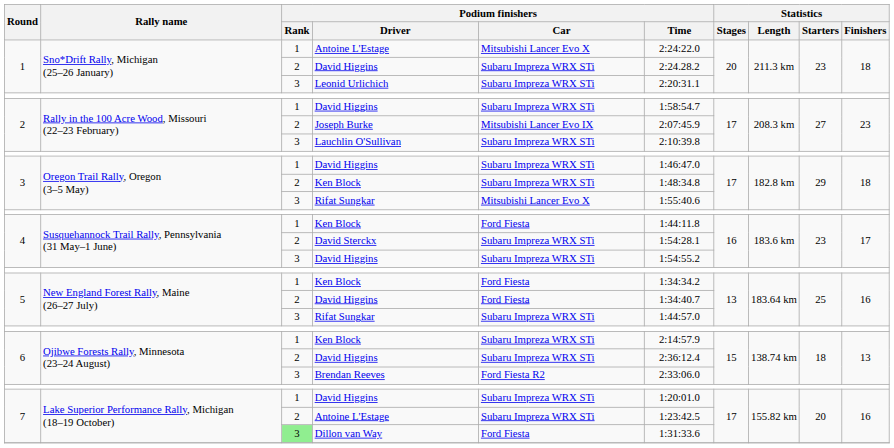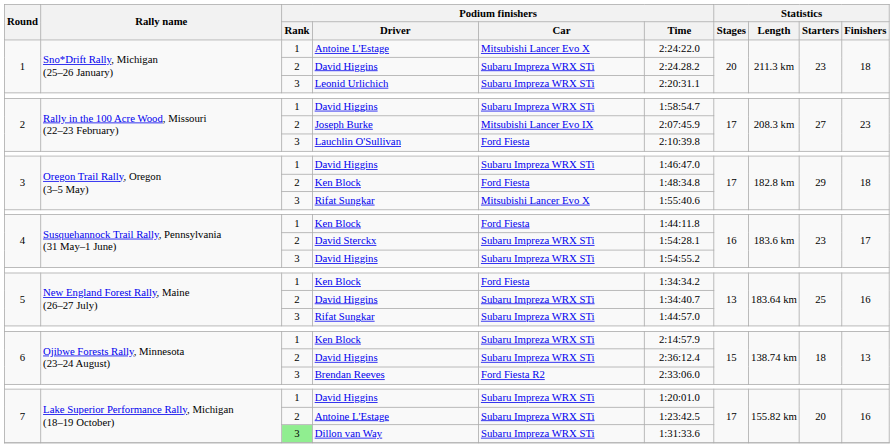 <table class="wikitable" style="font-size:85%;">
 <tr>
 <th rowspan=2>Round</th>
 <th style="width:22em" rowspan=2>Rally name</th>
 <th colspan=4>Podium finishers</th>
 <th colspan=4>Statistics</th>
 </tr>
 <tr>
 <th>Rank</th>
 <th style="width:15em">Driver</th>
 <th style="width:15em">Car</th>
 <th style="width:6em">Time</th>
 <th>Stages</th>
 <th>Length</th>
 <th>Starters</th>
 <th>Finishers</th>
 </tr>
 <tr>
 <td rowspan=3 align=center>1</td>
 <td rowspan=3><a href='#'>Sno*Drift Rally</a>, Michigan<br>(25–26 January)</td>
 <td align=center>1</td>
 <td> <a href='#'>Antoine L'Estage</a></td>
 <td><a href='#'>Mitsubishi Lancer Evo X</a></td>
 <td align=center>2:24:22.0</td>
 <td rowspan=3 align=center>20</td>
 <td rowspan=3 align=center>211.3 km</td>
 <td rowspan=3 align=center>23</td>
 <td rowspan=3 align=center>18</td>
 </tr>
 <tr>
 <td align=center>2</td>
 <td> <a href='#'>David Higgins</a></td>
 <td><a href='#'>Subaru Impreza WRX STi</a></td>
 <td align=center>2:24.28.2</td>
 </tr>
 <tr>
 <td align=center>3</td>
 <td> <a href='#'>Leonid Urlichich</a></td>
 <td><a href='#'>Subaru Impreza WRX STi</a></td>
 <td align=center>2:20:31.1</td>
 </tr>
 <tr style="background:white;">
 <td colspan="10"></td>
 </tr>
 <tr>
 <td rowspan=3 align=center>2</td>
 <td rowspan=3><a href='#'>Rally in the 100 Acre Wood</a>, Missouri<br>(22–23 February)</td>
 <td align=center>1</td>
 <td> <a href='#'>David Higgins</a></td>
 <td><a href='#'>Subaru Impreza WRX STi</a></td>
 <td align=center>1:58:54.7</td>
 <td rowspan=3 align=center>17</td>
 <td rowspan=3 align=center>208.3 km</td>
 <td rowspan=3 align=center>27</td>
 <td rowspan=3 align=center>23</td>
 </tr>
 <tr>
 <td align=center>2</td>
 <td> <a href='#'>Joseph Burke</a></td>
 <td><a href='#'>Mitsubishi Lancer Evo IX</a></td>
 <td align=center>2:07:45.9</td>
 </tr>
 <tr>
 <td align=center>3</td>
 <td> <a href='#'>Lauchlin O'Sullivan</a></td>
-<td><a href='#'>Subaru Impreza WRX STi</a></td>
+<td><a href='#'>Ford Fiesta</a></td>
 <td align=center>2:10:39.8</td>
 </tr>
 <tr style="background:white;">
 <td colspan="12"></td>
 </tr>
 <tr>
 <td rowspan=3 align=center>3</td>
 <td rowspan=3><a href='#'>Oregon Trail Rally</a>, Oregon<br>(3–5 May)</td>
 <td align=center>1</td>
 <td> <a href='#'>David Higgins</a></td>
 <td><a href='#'>Subaru Impreza WRX STi</a></td>
 <td align=center>1:46:47.0</td>
 <td rowspan=3 align=center>17</td>
 <td rowspan=3 align=center>182.8 km</td>
 <td rowspan=3 align=center>29</td>
 <td rowspan=3 align=center>18</td>
 </tr>
 <tr>
 <td align=center>2</td>
 <td> <a href='#'>Ken Block</a></td>
-<td><a href='#'>Subaru Impreza WRX STi</a></td>
+<td><a href='#'>Ford Fiesta</a></td>
 <td align=center>1:48:34.8</td>
 </tr>
 <tr>
 <td align=center>3</td>
 <td> <a href='#'>Rifat Sungkar</a></td>
 <td><a href='#'>Mitsubishi Lancer Evo X</a></td>
 <td align=center>1:55:40.6</td>
 </tr>
 <tr style="background:white;">
 <td colspan="12"></td>
 </tr>
 <tr>
 <td rowspan=3 align=center>4</td>
 <td rowspan=3><a href='#'>Susquehannock Trail Rally</a>, Pennsylvania<br>(31 May–1 June)</td>
 <td align=center>1</td>
 <td> <a href='#'>Ken Block</a></td>
 <td><a href='#'>Ford Fiesta</a></td>
 <td align=center>1:44:11.8</td>
 <td rowspan=3 align=center>16</td>
 <td rowspan=3 align=center>183.6 km</td>
 <td rowspan=3 align=center>23</td>
 <td rowspan=3 align=center>17</td>
 </tr>
 <tr>
 <td align=center>2</td>
 <td> <a href='#'>David Sterckx</a></td>
 <td><a href='#'>Subaru Impreza WRX STi</a></td>
 <td align=center>1:54:28.1</td>
 </tr>
 <tr>
 <td align=center>3</td>
 <td> <a href='#'>David Higgins</a></td>
 <td><a href='#'>Subaru Impreza WRX STi</a></td>
 <td align=center>1:54:55.2</td>
 </tr>
 <tr style="background:white;">
 <td colspan="12"></td>
 </tr>
 <tr>
 <td rowspan=3 align=center>5</td>
 <td rowspan=3><a href='#'>New England Forest Rally</a>, Maine<br>(26–27 July)</td>
 <td align=center>1</td>
 <td> <a href='#'>Ken Block</a></td>
 <td><a href='#'>Ford Fiesta</a></td>
 <td align=center>1:34:34.2</td>
 <td rowspan=3 align=center>13</td>
 <td rowspan=3 align=center>183.64 km</td>
 <td rowspan=3 align=center>25</td>
 <td rowspan=3 align=center>16</td>
 </tr>
 <tr>
 <td align=center>2</td>
 <td> <a href='#'>David Higgins</a></td>
-<td><a href='#'>Ford Fiesta</a></td>
+<td><a href='#'>Subaru Impreza WRX STi</a></td>
 <td align=center>1:34:40.7</td>
 </tr>
 <tr>
 <td align=center>3</td>
 <td> <a href='#'>Rifat Sungkar</a></td>
 <td><a href='#'>Subaru Impreza WRX STi</a></td>
 <td align=center>1:44:57.0</td>
 </tr>
 <tr style="background:white;">
 <td colspan="12"></td>
 </tr>
 <tr>
 <td rowspan=3 align=center>6</td>
 <td rowspan=3><a href='#'>Ojibwe Forests Rally</a>, Minnesota<br>(23–24 August)</td>
 <td align=center>1</td>
 <td> <a href='#'>Ken Block</a></td>
 <td><a href='#'>Subaru Impreza WRX STi</a></td>
 <td align=center>2:14:57.9</td>
 <td rowspan=3 align=center>15</td>
 <td rowspan=3 align=center>138.74 km</td>
 <td rowspan=3 align=center>18</td>
 <td rowspan=3 align=center>13</td>
 </tr>
 <tr>
 <td align=center>2</td>
 <td> <a href='#'>David Higgins</a></td>
 <td><a href='#'>Subaru Impreza WRX STi</a></td>
 <td align=center>2:36:12.4</td>
 </tr>
 <tr>
 <td align=center>3</td>
 <td> <a href='#'>Brendan Reeves</a></td>
 <td><a href='#'>Ford Fiesta R2</a></td>
 <td align=center>2:33:06.0</td>
 </tr>
 <tr style="background:white;">
 <td colspan="12"></td>
 </tr>
 <tr>
 <td rowspan=3 align=center>7</td>
 <td rowspan=3><a href='#'>Lake Superior Performance Rally</a>, Michigan<br>(18–19 October)</td>
 <td align=center>1</td>
 <td> <a href='#'>David Higgins</a></td>
 <td><a href='#'>Subaru Impreza WRX STi</a></td>
 <td align=center>1:20:01.0</td>
 <td rowspan=3 align=center>17</td>
 <td rowspan=3 align=center>155.82 km</td>
 <td rowspan=3 align=center>20</td>
 <td rowspan=3 align=center>16</td>
 </tr>
 <tr>
 <td align=center>2</td>
 <td> <a href='#'>Antoine L'Estage</a></td>
 <td><a href='#'>Subaru Impreza WRX STi</a></td>
 <td align=center>1:23:42.5</td>
 </tr>
 <tr>
 <td align=center style="background: lightgreen;">3</td>
 <td> <a href='#'>Dillon van Way</a></td>
-<td><a href='#'>Ford Fiesta</a></td>
+<td><a href='#'>Subaru Impreza WRX STi</a></td>
 <td align=center>1:31:33.6</td>
 </tr>
 <tr>
 </tr>
 </table>
